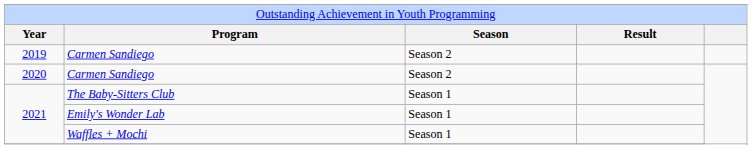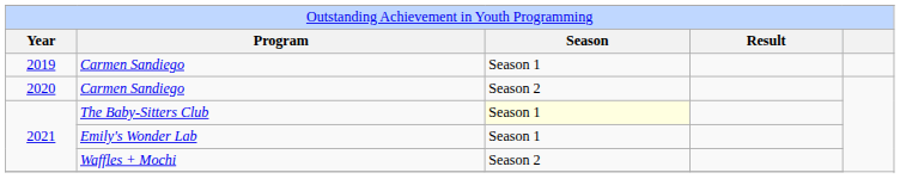 <table class="wikitable plainrowheaders" style="font-size: 90%" width=70%>
 <tr>
 </tr>
 <tr ---- bgcolor="#bfd7ff">
 <td colspan=6 align=center><a href='#'>Outstanding Achievement in Youth Programming</a></td>
 </tr>
 <tr ---- bgcolor="#ebf5ff">
 <th scope="col" style="width:7%;">Year</th>
 <th scope="col" style="width:40%;">Program</th>
 <th scope="col" style="width:20%;">Season</th>
 <th scope="col" style="width:15%;">Result</th>
 <th scope="col" class="unsortable" style="width:5%;"></th>
 </tr>
 <tr>
 <td style="text-align:center;"><a href='#'>2019</a></td>
 <td><em><a href='#'>Carmen Sandiego</a></em></td>
-<td>Season 2</td>
+<td>Season 1</td>
 <td></td>
 <td style="text-align:center;"></td>
 </tr>
 <tr>
 <td style="text-align:center;"><a href='#'>2020</a></td>
 <td><em><a href='#'>Carmen Sandiego</a></em></td>
 <td>Season 2</td>
 <td></td>
 </tr>
 <tr>
 <td rowspan="3" style="text-align:center;"><a href='#'>2021</a></td>
 <td><em><a href='#'>The Baby-Sitters Club</a></em></td>
-<td>Season 1</td>
+<td style="background: lightyellow;">Season 1</td>
 <td></td>
 </tr>
 <tr>
 <td><em><a href='#'>Emily's Wonder Lab</a></em></td>
 <td>Season 1</td>
 <td></td>
 </tr>
 <tr>
 <td><em><a href='#'>Waffles + Mochi</a></em></td>
-<td>Season 1</td>
+<td>Season 2</td>
 <td></td>
 </tr>
 <tr>
 </tr>
 </table>
